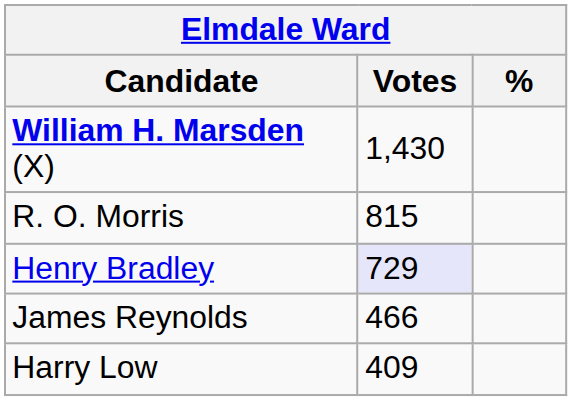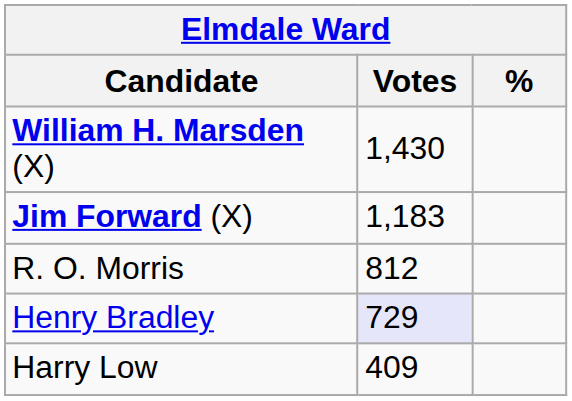 <table class="wikitable">
 <tr>
 <th colspan="3"><a href='#'>Elmdale Ward</a></th>
 </tr>
 <tr>
 <th style="width: 170px">Candidate</th>
 <th style="width: 50px">Votes</th>
 <th style="width: 40px">%</th>
 </tr>
 <tr>
 <td><strong><a href='#'>William H. Marsden</a></strong> (X)</td>
 <td>1,430</td>
 <td></td>
 </tr>
 <tr>
+<td><strong><a href='#'>Jim Forward</a></strong> (X)</td>
+<td>1,183</td>
+<td></td>
+</tr>
+<tr>
 <td>R. O. Morris</td>
-<td>815</td>
+<td>812</td>
 <td></td>
 </tr>
 <tr>
 <td><a href='#'>Henry Bradley</a></td>
 <td style="background: lavender;">729</td>
 <td></td>
 </tr>
 <tr>
-<td>James Reynolds</td>
-<td>466</td>
-<td></td>
-</tr>
-<tr>
 <td>Harry Low</td>
 <td>409</td>
 <td></td>
 </tr>
 </table>
